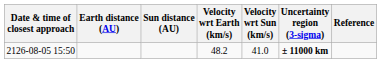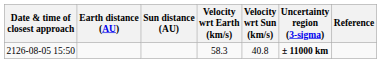 <table class="wikitable" style="text-align: center; font-size: 0.9em;">
 <tr>
 <th>Date & time of<br>closest approach</th>
 <th>Earth distance<br>(<a href='#'>AU</a>)</th>
 <th>Sun distance<br>(AU)</th>
 <th>Velocity<br>wrt Earth<br>(km/s)</th>
 <th>Velocity<br>wrt Sun<br>(km/s)</th>
 <th>Uncertainty<br>region<br>(<a href='#'>3-sigma</a>)</th>
 <th>Reference</th>
 </tr>
 <tr>
 <td>2126-08-05 15:50</td>
 <td></td>
 <td></td>
-<td>48.2</td>
-<td>41.0</td>
+<td>58.3</td>
+<td>40.8</td>
 <td><strong>± 11000 km</strong></td>
 <td><small></small></td>
 </tr>
 </table>
